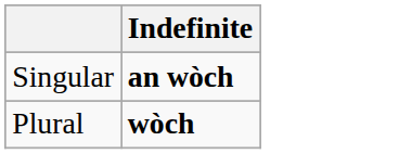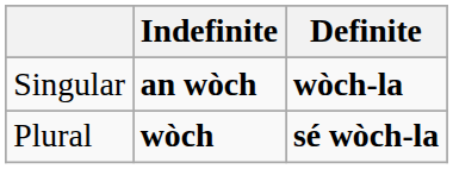 <table class="wikitable">
 <tr>
 <th></th>
 <th>Indefinite</th>
+<th>Definite</th>
 </tr>
 <tr>
 <td>Singular</td>
 <td><strong>an wòch</strong></td>
+<td><strong>wòch-la</strong></td>
 </tr>
 <tr>
 <td>Plural</td>
 <td><strong>wòch</strong></td>
+<td><strong>sé wòch-la</strong></td>
 </tr>
 </table>
